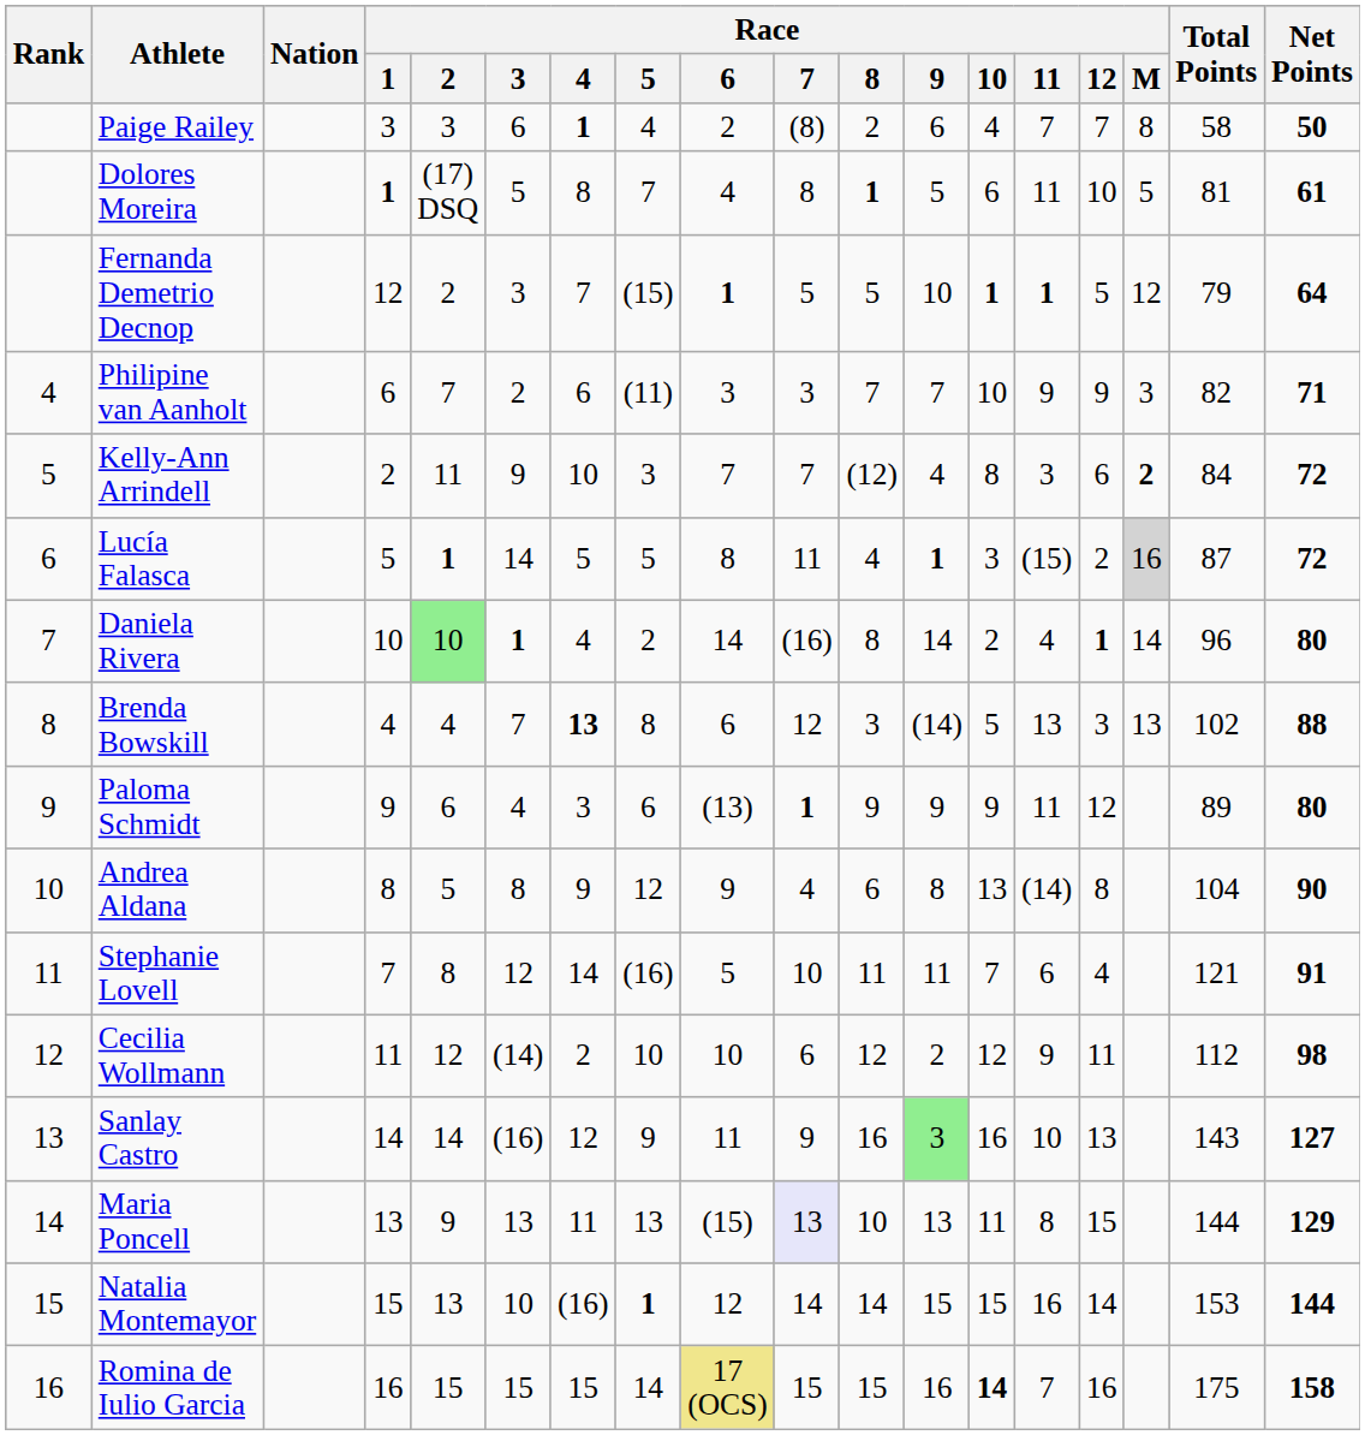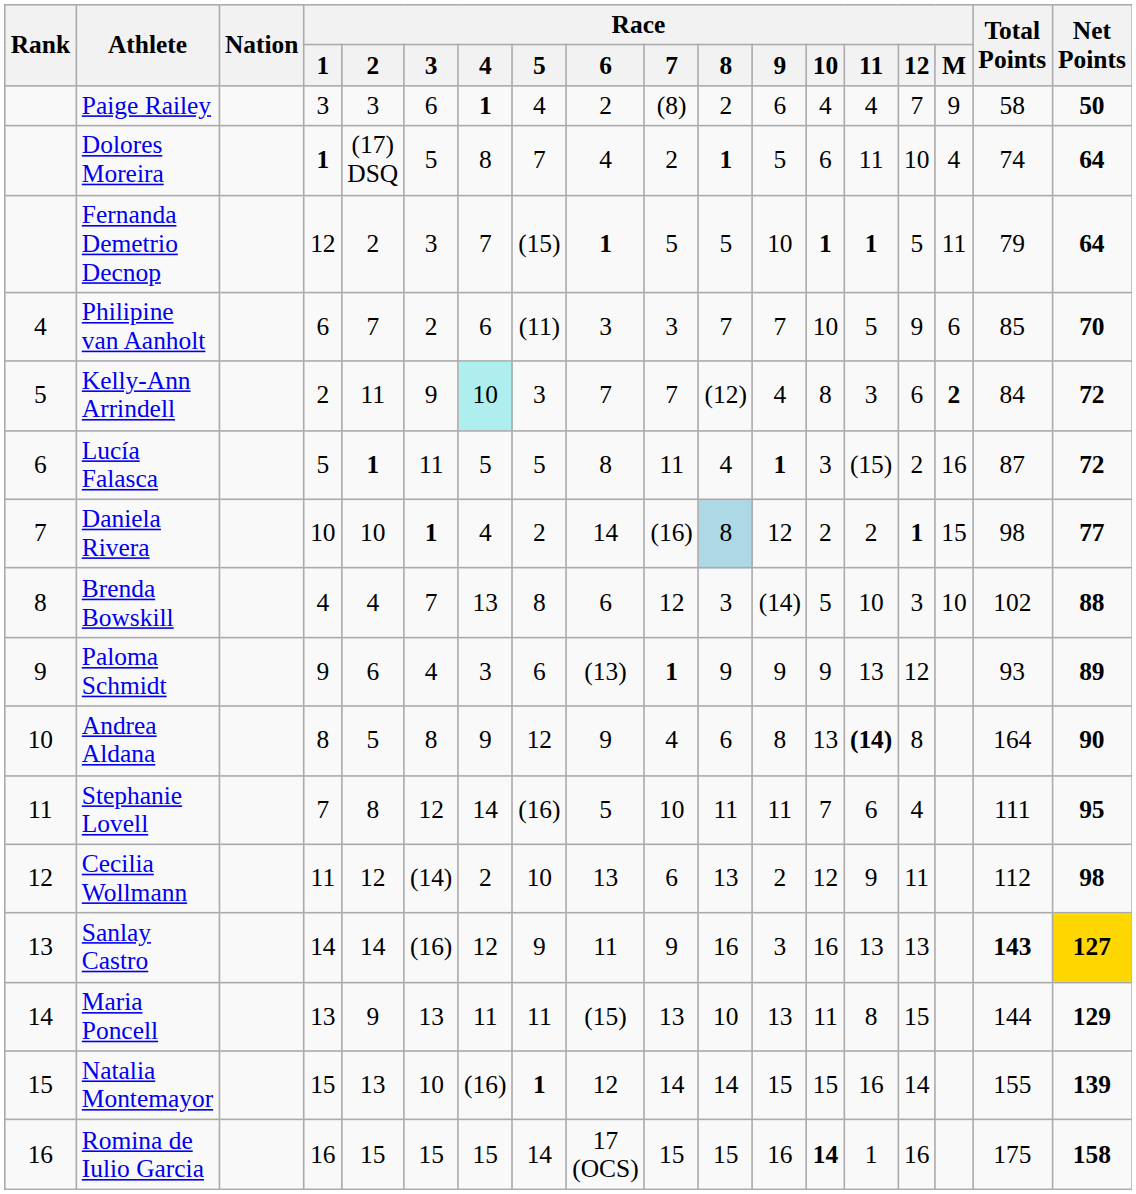 <table class="wikitable" style="text-align:center">
 <tr>
 <th rowspan="2">Rank</th>
 <th rowspan="2">Athlete</th>
 <th rowspan="2">Nation</th>
 <th colspan="13">Race</th>
 <th rowspan="2">Total Points</th>
 <th rowspan="2">Net Points</th>
 </tr>
 <tr>
 <th width=20>1</th>
 <th width=20>2</th>
 <th width=20>3</th>
 <th width=20>4</th>
 <th width=20>5</th>
 <th width=20>6</th>
 <th width=20>7</th>
 <th width=20>8</th>
 <th width=20>9</th>
 <th width=20>10</th>
 <th width=20>11</th>
 <th width=20>12</th>
 <th width=20>M</th>
 </tr>
 <tr>
 <td></td>
 <td align=left><a href='#'>Paige Railey</a></td>
 <td align=left></td>
 <td>3</td>
 <td>3</td>
 <td>6</td>
 <td><strong>1</strong></td>
 <td>4</td>
 <td>2</td>
 <td>(8)</td>
 <td>2</td>
 <td>6</td>
 <td>4</td>
+<td>4</td>
 <td>7</td>
-<td>7</td>
-<td>8</td>
+<td>9</td>
 <td align="center">58</td>
 <td align="center"><strong>50</strong></td>
 </tr>
 <tr>
 <td></td>
 <td align=left><a href='#'>Dolores Moreira</a></td>
 <td align=left></td>
 <td><strong>1</strong></td>
 <td>(17)<br>DSQ</td>
 <td>5</td>
 <td>8</td>
 <td>7</td>
 <td>4</td>
-<td>8</td>
+<td>2</td>
 <td><strong>1</strong></td>
 <td>5</td>
 <td>6</td>
 <td>11</td>
 <td>10</td>
-<td>5</td>
-<td align="center">81</td>
-<td align="center"><strong>61</strong></td>
+<td>4</td>
+<td align="center">74</td>
+<td align="center"><strong>64</strong></td>
 </tr>
 <tr>
 <td></td>
 <td align=left><a href='#'>Fernanda Demetrio Decnop</a></td>
 <td align=left></td>
 <td>12</td>
 <td>2</td>
 <td>3</td>
 <td>7</td>
 <td>(15)</td>
 <td><strong>1</strong></td>
 <td>5</td>
 <td>5</td>
 <td>10</td>
 <td><strong>1</strong></td>
 <td><strong>1</strong></td>
 <td>5</td>
-<td>12</td>
+<td>11</td>
 <td align="center">79</td>
 <td align="center"><strong>64</strong></td>
 </tr>
 <tr>
 <td>4</td>
 <td align=left><a href='#'>Philipine van Aanholt</a></td>
 <td align=left></td>
 <td>6</td>
 <td>7</td>
 <td>2</td>
 <td>6</td>
 <td>(11)</td>
 <td>3</td>
 <td>3</td>
 <td>7</td>
 <td>7</td>
 <td>10</td>
+<td>5</td>
 <td>9</td>
-<td>9</td>
-<td>3</td>
-<td align="center">82</td>
-<td align="center"><strong>71</strong></td>
+<td>6</td>
+<td align="center">85</td>
+<td align="center"><strong>70</strong></td>
 </tr>
 <tr>
 <td>5</td>
 <td align=left><a href='#'>Kelly-Ann Arrindell</a></td>
 <td align=left></td>
 <td>2</td>
 <td>11</td>
 <td>9</td>
-<td>10</td>
+<td style="background: paleturquoise;">10</td>
 <td>3</td>
 <td>7</td>
 <td>7</td>
 <td>(12)</td>
 <td>4</td>
 <td>8</td>
 <td>3</td>
 <td>6</td>
 <td><strong>2</strong></td>
 <td align="center">84</td>
 <td align="center"><strong>72</strong></td>
 </tr>
 <tr>
 <td>6</td>
 <td align=left><a href='#'>Lucía Falasca</a></td>
 <td align=left></td>
 <td>5</td>
 <td><strong>1</strong></td>
-<td>14</td>
+<td>11</td>
 <td>5</td>
 <td>5</td>
 <td>8</td>
 <td>11</td>
 <td>4</td>
 <td><strong>1</strong></td>
 <td>3</td>
 <td>(15)</td>
 <td>2</td>
-<td style="background: lightgrey;">16</td>
+<td>16</td>
 <td align="center">87</td>
 <td align="center"><strong>72</strong></td>
 </tr>
 <tr>
 <td>7</td>
 <td align=left><a href='#'>Daniela Rivera</a></td>
 <td align=left></td>
 <td>10</td>
-<td style="background: lightgreen;">10</td>
+<td>10</td>
 <td><strong>1</strong></td>
 <td>4</td>
 <td>2</td>
 <td>14</td>
 <td>(16)</td>
-<td>8</td>
-<td>14</td>
+<td style="background: lightblue;">8</td>
+<td>12</td>
 <td>2</td>
-<td>4</td>
+<td>2</td>
 <td><strong>1</strong></td>
-<td>14</td>
-<td align="center">96</td>
-<td align="center"><strong>80</strong></td>
+<td>15</td>
+<td align="center">98</td>
+<td align="center"><strong>77</strong></td>
 </tr>
 <tr>
 <td>8</td>
 <td align=left><a href='#'>Brenda Bowskill</a></td>
 <td align=left></td>
 <td>4</td>
 <td>4</td>
 <td>7</td>
-<td><strong>13</strong></td>
+<td>13</td>
 <td>8</td>
 <td>6</td>
 <td>12</td>
 <td>3</td>
 <td>(14)</td>
 <td>5</td>
-<td>13</td>
+<td>10</td>
 <td>3</td>
-<td>13</td>
+<td>10</td>
 <td align="center">102</td>
 <td align="center"><strong>88</strong></td>
 </tr>
 <tr>
 <td>9</td>
 <td align=left><a href='#'>Paloma Schmidt</a></td>
 <td align=left></td>
 <td>9</td>
 <td>6</td>
 <td>4</td>
 <td>3</td>
 <td>6</td>
 <td>(13)</td>
 <td><strong>1</strong></td>
 <td>9</td>
 <td>9</td>
 <td>9</td>
-<td>11</td>
+<td>13</td>
 <td>12</td>
 <td></td>
-<td align="center">89</td>
-<td align="center"><strong>80</strong></td>
+<td align="center">93</td>
+<td align="center"><strong>89</strong></td>
 </tr>
 <tr>
 <td>10</td>
 <td align=left><a href='#'>Andrea Aldana</a></td>
 <td align=left></td>
 <td>8</td>
 <td>5</td>
 <td>8</td>
 <td>9</td>
 <td>12</td>
 <td>9</td>
 <td>4</td>
 <td>6</td>
 <td>8</td>
 <td>13</td>
-<td>(14)</td>
+<td><strong>(14)</strong></td>
 <td>8</td>
 <td></td>
-<td align="center">104</td>
+<td align="center">164</td>
 <td align="center"><strong>90</strong></td>
 </tr>
 <tr>
 <td>11</td>
 <td align=left><a href='#'>Stephanie Lovell</a></td>
 <td align=left></td>
 <td>7</td>
 <td>8</td>
 <td>12</td>
 <td>14</td>
 <td>(16)</td>
 <td>5</td>
 <td>10</td>
 <td>11</td>
 <td>11</td>
 <td>7</td>
 <td>6</td>
 <td>4</td>
 <td></td>
-<td align="center">121</td>
-<td align="center"><strong>91</strong></td>
+<td align="center">111</td>
+<td align="center"><strong>95</strong></td>
 </tr>
 <tr>
 <td>12</td>
 <td align=left><a href='#'>Cecilia Wollmann</a></td>
 <td align=left></td>
 <td>11</td>
 <td>12</td>
 <td>(14)</td>
 <td>2</td>
 <td>10</td>
-<td>10</td>
+<td>13</td>
 <td>6</td>
-<td>12</td>
+<td>13</td>
 <td>2</td>
 <td>12</td>
 <td>9</td>
 <td>11</td>
 <td></td>
 <td align="center">112</td>
 <td align="center"><strong>98</strong></td>
 </tr>
 <tr>
 <td>13</td>
 <td align=left><a href='#'>Sanlay Castro</a></td>
 <td align=left></td>
 <td>14</td>
 <td>14</td>
 <td>(16)</td>
 <td>12</td>
 <td>9</td>
 <td>11</td>
 <td>9</td>
 <td>16</td>
-<td style="background: lightgreen;">3</td>
+<td>3</td>
 <td>16</td>
-<td>10</td>
+<td>13</td>
 <td>13</td>
 <td></td>
-<td align="center">143</td>
-<td align="center"><strong>127</strong></td>
+<td align="center"><strong>143</strong></td>
+<td align="center" style="background: gold;"><strong>127</strong></td>
 </tr>
 <tr>
 <td>14</td>
 <td align=left><a href='#'>Maria Poncell</a></td>
 <td align=left></td>
 <td>13</td>
 <td>9</td>
 <td>13</td>
 <td>11</td>
+<td>11</td>
+<td>(15)</td>
 <td>13</td>
-<td>(15)</td>
-<td style="background: lavender;">13</td>
 <td>10</td>
 <td>13</td>
 <td>11</td>
 <td>8</td>
 <td>15</td>
 <td></td>
 <td align="center">144</td>
 <td align="center"><strong>129</strong></td>
 </tr>
 <tr>
 <td>15</td>
 <td align=left><a href='#'>Natalia Montemayor</a></td>
 <td align=left></td>
 <td>15</td>
 <td>13</td>
 <td>10</td>
 <td>(16)</td>
 <td><strong>1</strong></td>
 <td>12</td>
 <td>14</td>
 <td>14</td>
 <td>15</td>
 <td>15</td>
 <td>16</td>
 <td>14</td>
 <td></td>
-<td align="center">153</td>
-<td align="center"><strong>144</strong></td>
+<td align="center">155</td>
+<td align="center"><strong>139</strong></td>
 </tr>
 <tr>
 <td>16</td>
 <td align=left><a href='#'>Romina de Iulio Garcia</a></td>
 <td align=left></td>
 <td>16</td>
 <td>15</td>
 <td>15</td>
 <td>15</td>
 <td>14</td>
-<td style="background: khaki;">17 (OCS)</td>
+<td>17 (OCS)</td>
 <td>15</td>
 <td>15</td>
 <td>16</td>
 <td><strong>14</strong></td>
-<td>7</td>
+<td>1</td>
 <td>16</td>
 <td></td>
 <td align="center">175</td>
 <td align="center"><strong>158</strong></td>
 </tr>
 </table>
